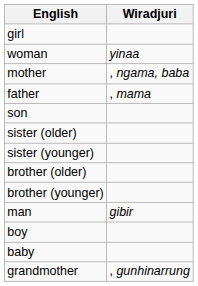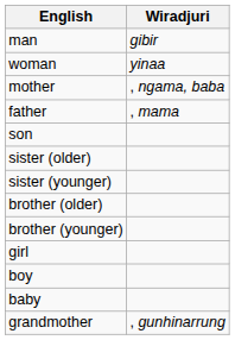 <table class="wikitable">
 <tr>
 <th>English</th>
 <th>Wiradjuri</th>
 </tr>
 <tr>
-<td>girl</td>
-<td></td>
+<td>man</td>
+<td><em>gibir</em></td>
 </tr>
 <tr>
 <td>woman</td>
 <td><em>yinaa</em></td>
 </tr>
 <tr>
 <td>mother</td>
 <td>, <em>ngama, baba</em></td>
 </tr>
 <tr>
 <td>father</td>
 <td>, <em>mama</em></td>
 </tr>
 <tr>
 <td>son</td>
 <td></td>
 </tr>
 <tr>
 <td>sister (older)</td>
 <td></td>
 </tr>
 <tr>
 <td>sister (younger)</td>
 <td></td>
 </tr>
 <tr>
 <td>brother (older)</td>
 <td></td>
 </tr>
 <tr>
 <td>brother (younger)</td>
 <td></td>
 </tr>
 <tr>
-<td>man</td>
-<td><em>gibir</em></td>
+<td>girl</td>
+<td></td>
 </tr>
 <tr>
 <td>boy</td>
 <td></td>
 </tr>
 <tr>
 <td>baby</td>
 <td></td>
 </tr>
 <tr>
 <td>grandmother</td>
 <td>, <em>gunhinarrung</em></td>
 </tr>
 </table>
